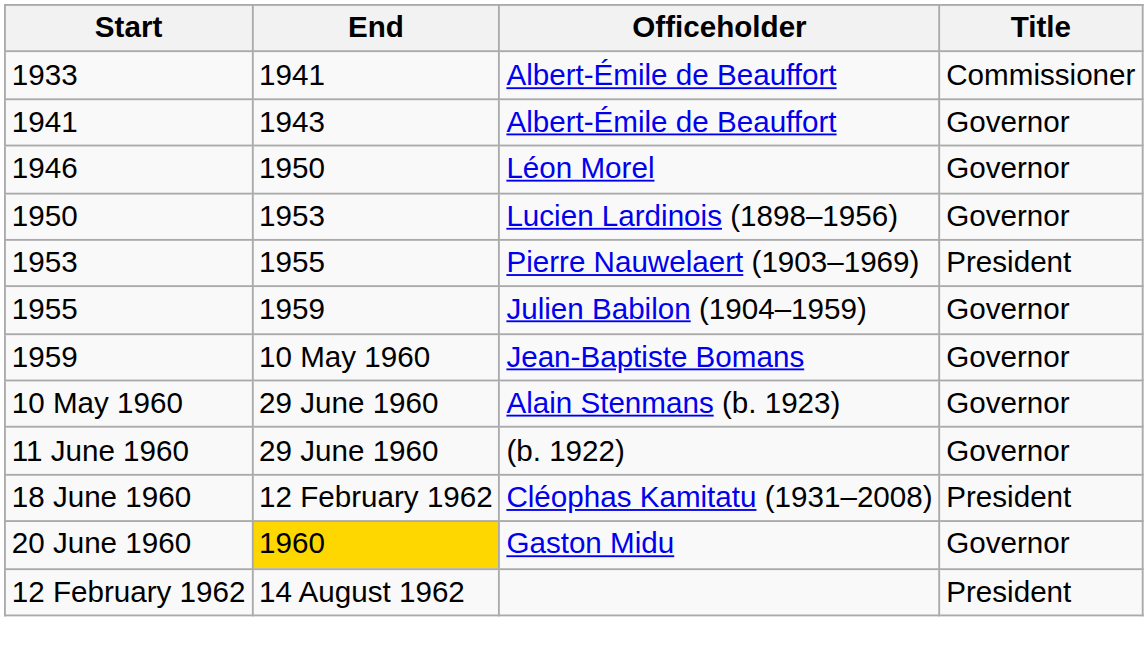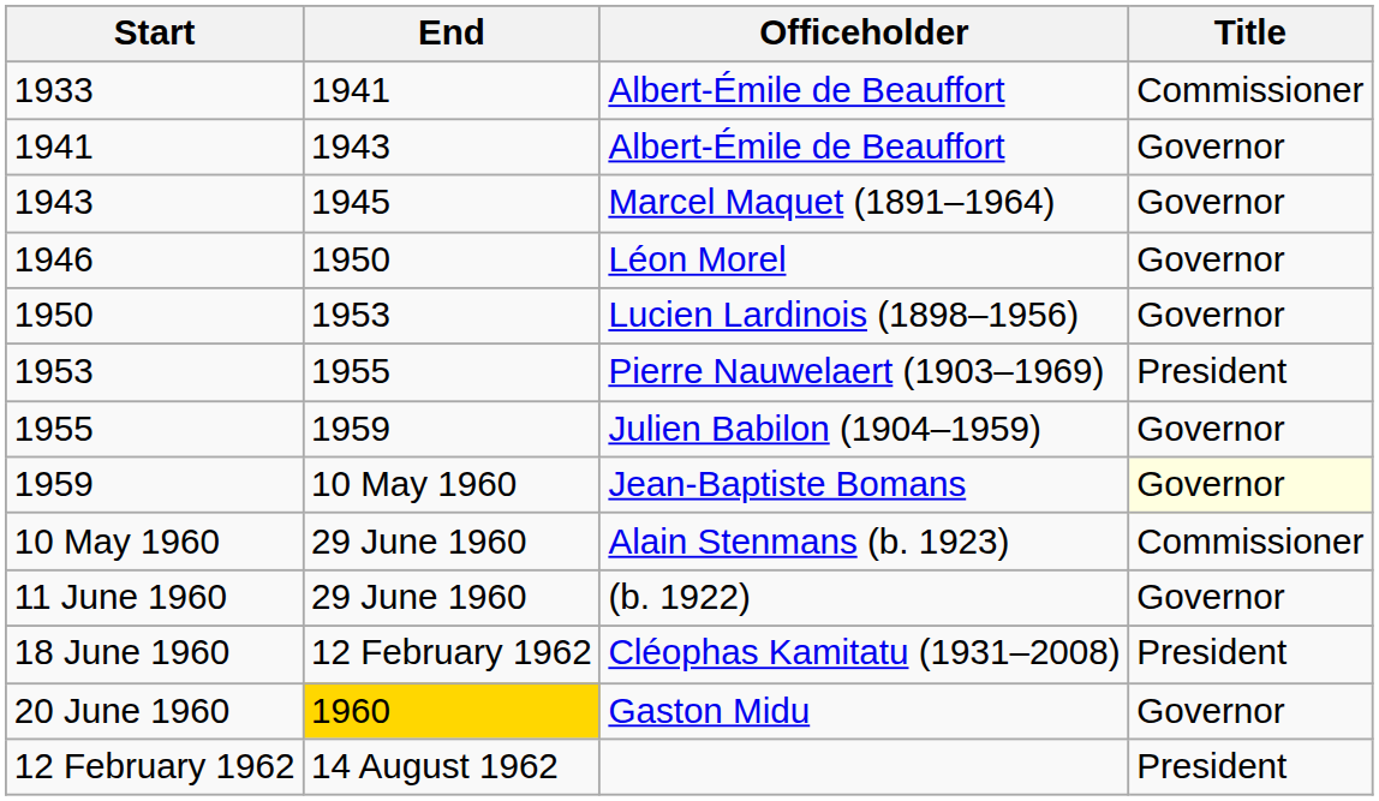 <table class=wikitable sortable>
 <tr>
 <th>Start</th>
 <th>End</th>
 <th>Officeholder</th>
 <th>Title</th>
 </tr>
 <tr>
 <td>1933</td>
 <td>1941</td>
 <td><a href='#'>Albert-Émile de Beauffort</a></td>
 <td>Commissioner</td>
 </tr>
 <tr>
 <td>1941</td>
 <td>1943</td>
 <td><a href='#'>Albert-Émile de Beauffort</a></td>
+<td>Governor</td>
+</tr>
+<tr>
+<td>1943</td>
+<td>1945</td>
+<td><a href='#'>Marcel Maquet</a> (1891–1964)</td>
 <td>Governor</td>
 </tr>
 <tr>
 <td>1946</td>
 <td>1950</td>
 <td><a href='#'>Léon Morel</a></td>
 <td>Governor</td>
 </tr>
 <tr>
 <td>1950</td>
 <td>1953</td>
 <td><a href='#'>Lucien Lardinois</a> (1898–1956)</td>
 <td>Governor</td>
 </tr>
 <tr>
 <td>1953</td>
 <td>1955</td>
 <td><a href='#'>Pierre Nauwelaert</a> (1903–1969)</td>
 <td>President</td>
 </tr>
 <tr>
 <td>1955</td>
 <td>1959</td>
 <td><a href='#'>Julien Babilon</a> (1904–1959)</td>
 <td>Governor</td>
 </tr>
 <tr>
 <td>1959</td>
 <td>10 May 1960</td>
 <td><a href='#'>Jean-Baptiste Bomans</a></td>
-<td>Governor</td>
+<td style="background: lightyellow;">Governor</td>
 </tr>
 <tr>
 <td>10 May 1960</td>
 <td>29 June 1960</td>
 <td><a href='#'>Alain Stenmans</a> (b. 1923)</td>
-<td>Governor</td>
+<td>Commissioner</td>
 </tr>
 <tr>
 <td>11 June 1960</td>
 <td>29 June 1960</td>
 <td> (b. 1922)</td>
 <td>Governor</td>
 </tr>
 <tr>
 <td>18 June 1960</td>
 <td>12 February 1962</td>
 <td><a href='#'>Cléophas Kamitatu</a> (1931–2008)</td>
 <td>President</td>
 </tr>
 <tr>
 <td>20 June 1960</td>
 <td style="background: gold;">1960</td>
 <td><a href='#'>Gaston Midu</a></td>
 <td>Governor</td>
 </tr>
 <tr>
 <td>12 February 1962</td>
 <td>14 August 1962</td>
 <td></td>
 <td>President</td>
 </tr>
 </table>
